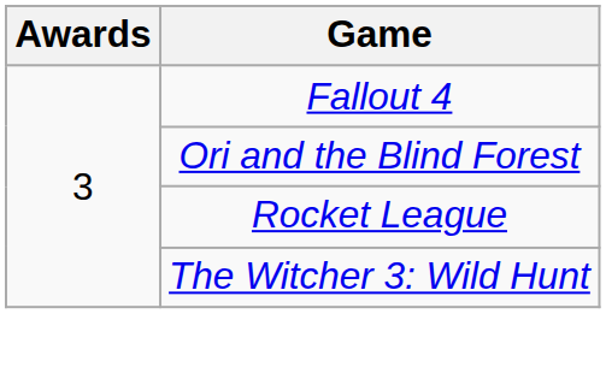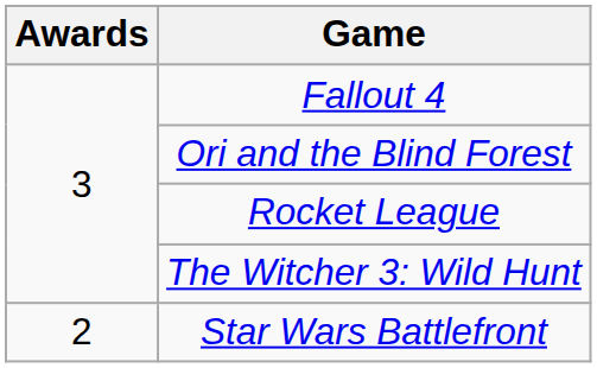 <table class="wikitable floatleft" rowspan="2" style="text-align:center;" background: #f6e39c;>
 <tr>
 <th scope="col">Awards</th>
 <th scope="col">Game</th>
 </tr>
 <tr>
 <td rowspan=4>3</td>
 <td><em><a href='#'>Fallout 4</a></em></td>
 </tr>
 <tr>
 <td><em><a href='#'>Ori and the Blind Forest</a></em></td>
 </tr>
 <tr>
 <td><em><a href='#'>Rocket League</a></em></td>
 </tr>
 <tr>
 <td><em><a href='#'>The Witcher 3: Wild Hunt</a></em></td>
 </tr>
+<tr>
+<td>2</td>
+<td><em><a href='#'>Star Wars Battlefront</a></em></td>
+</tr>
 </table>
